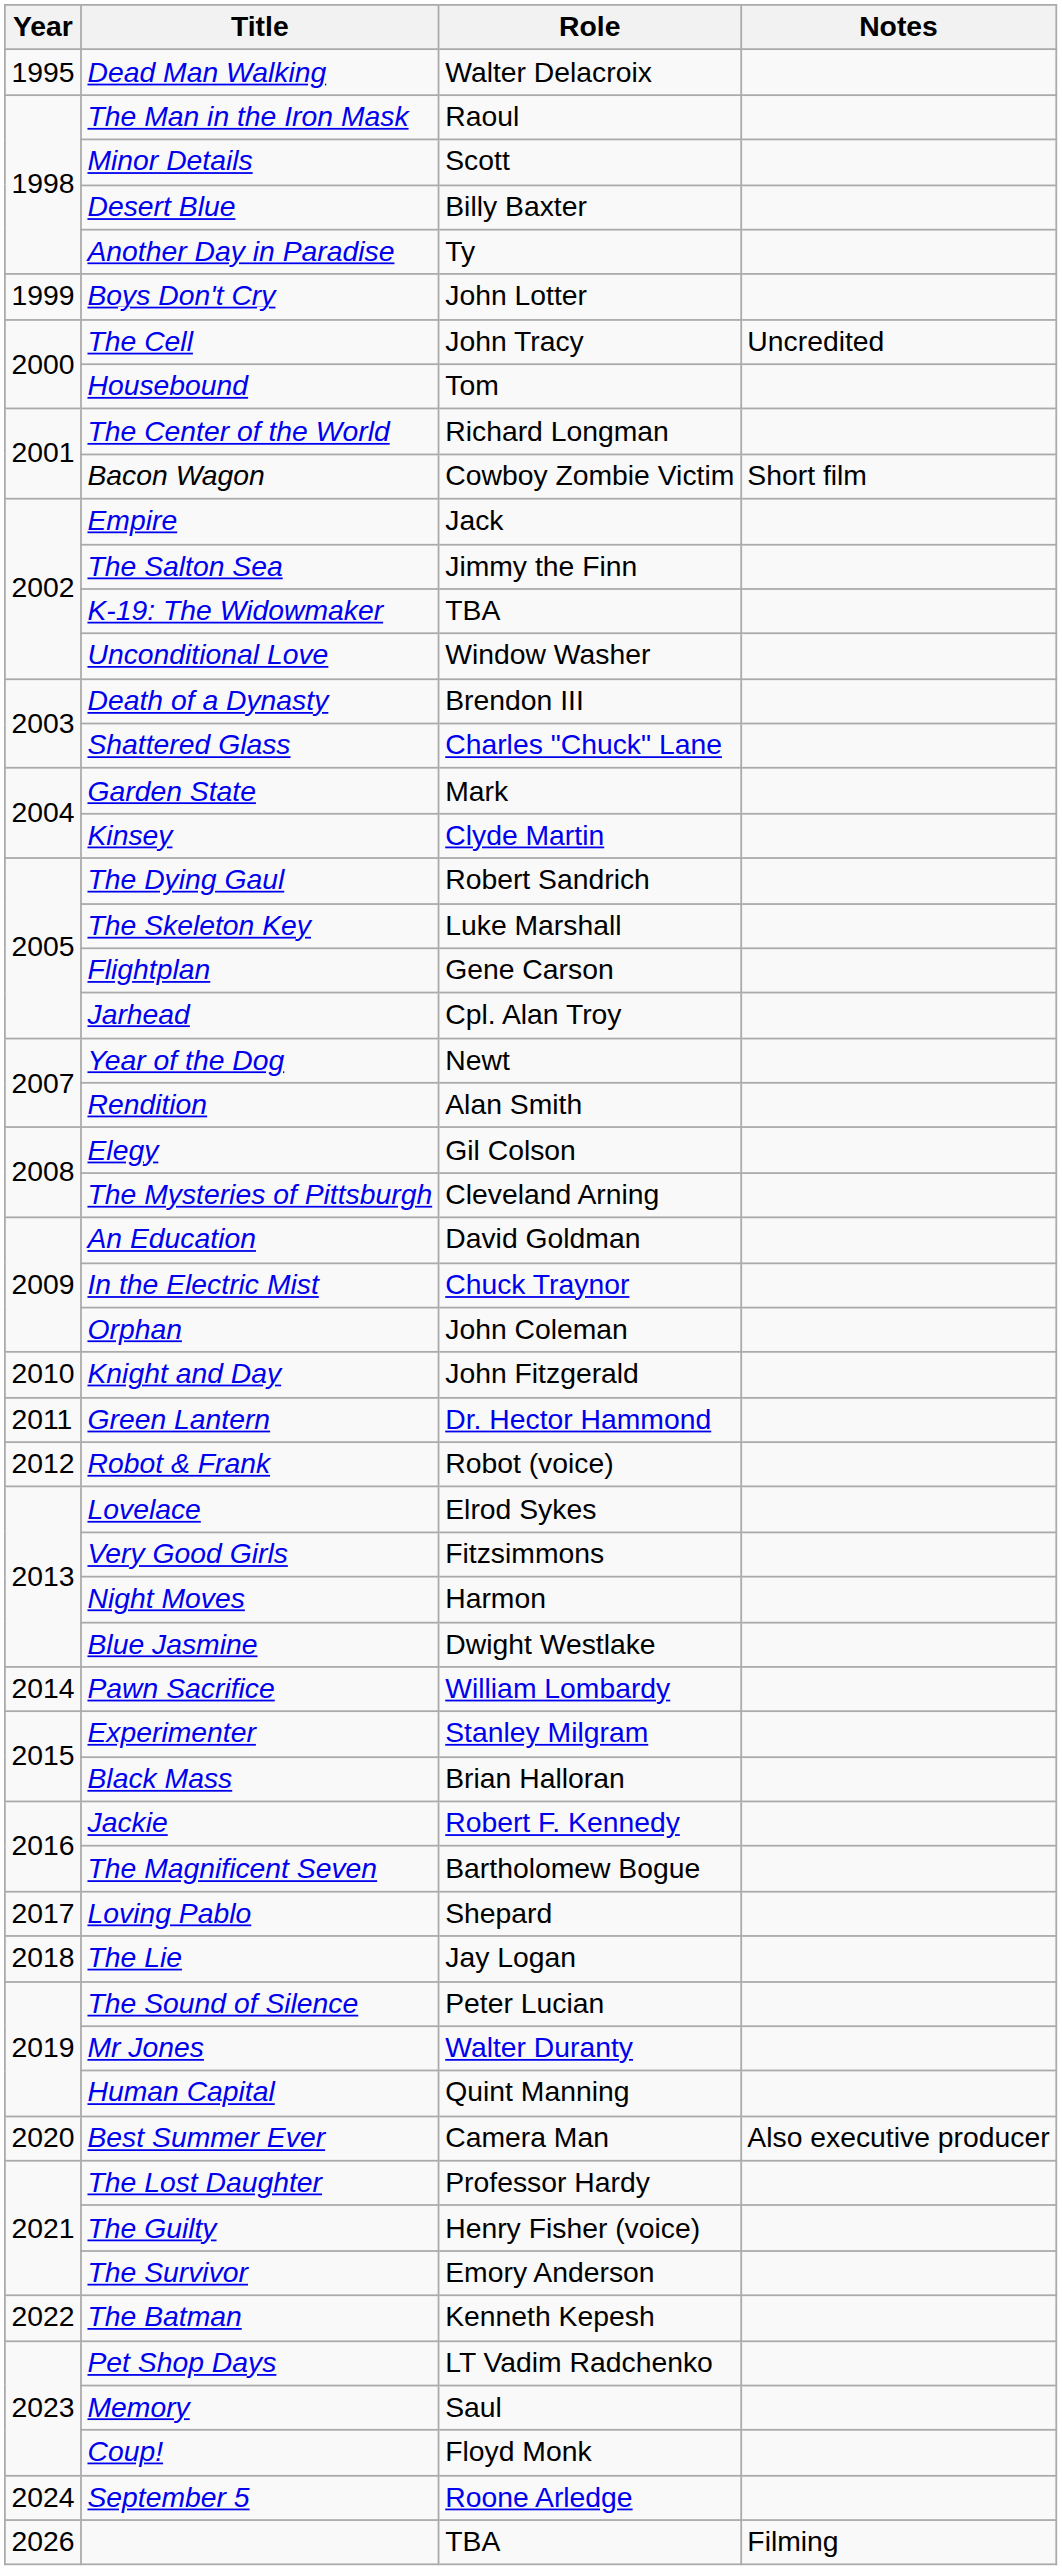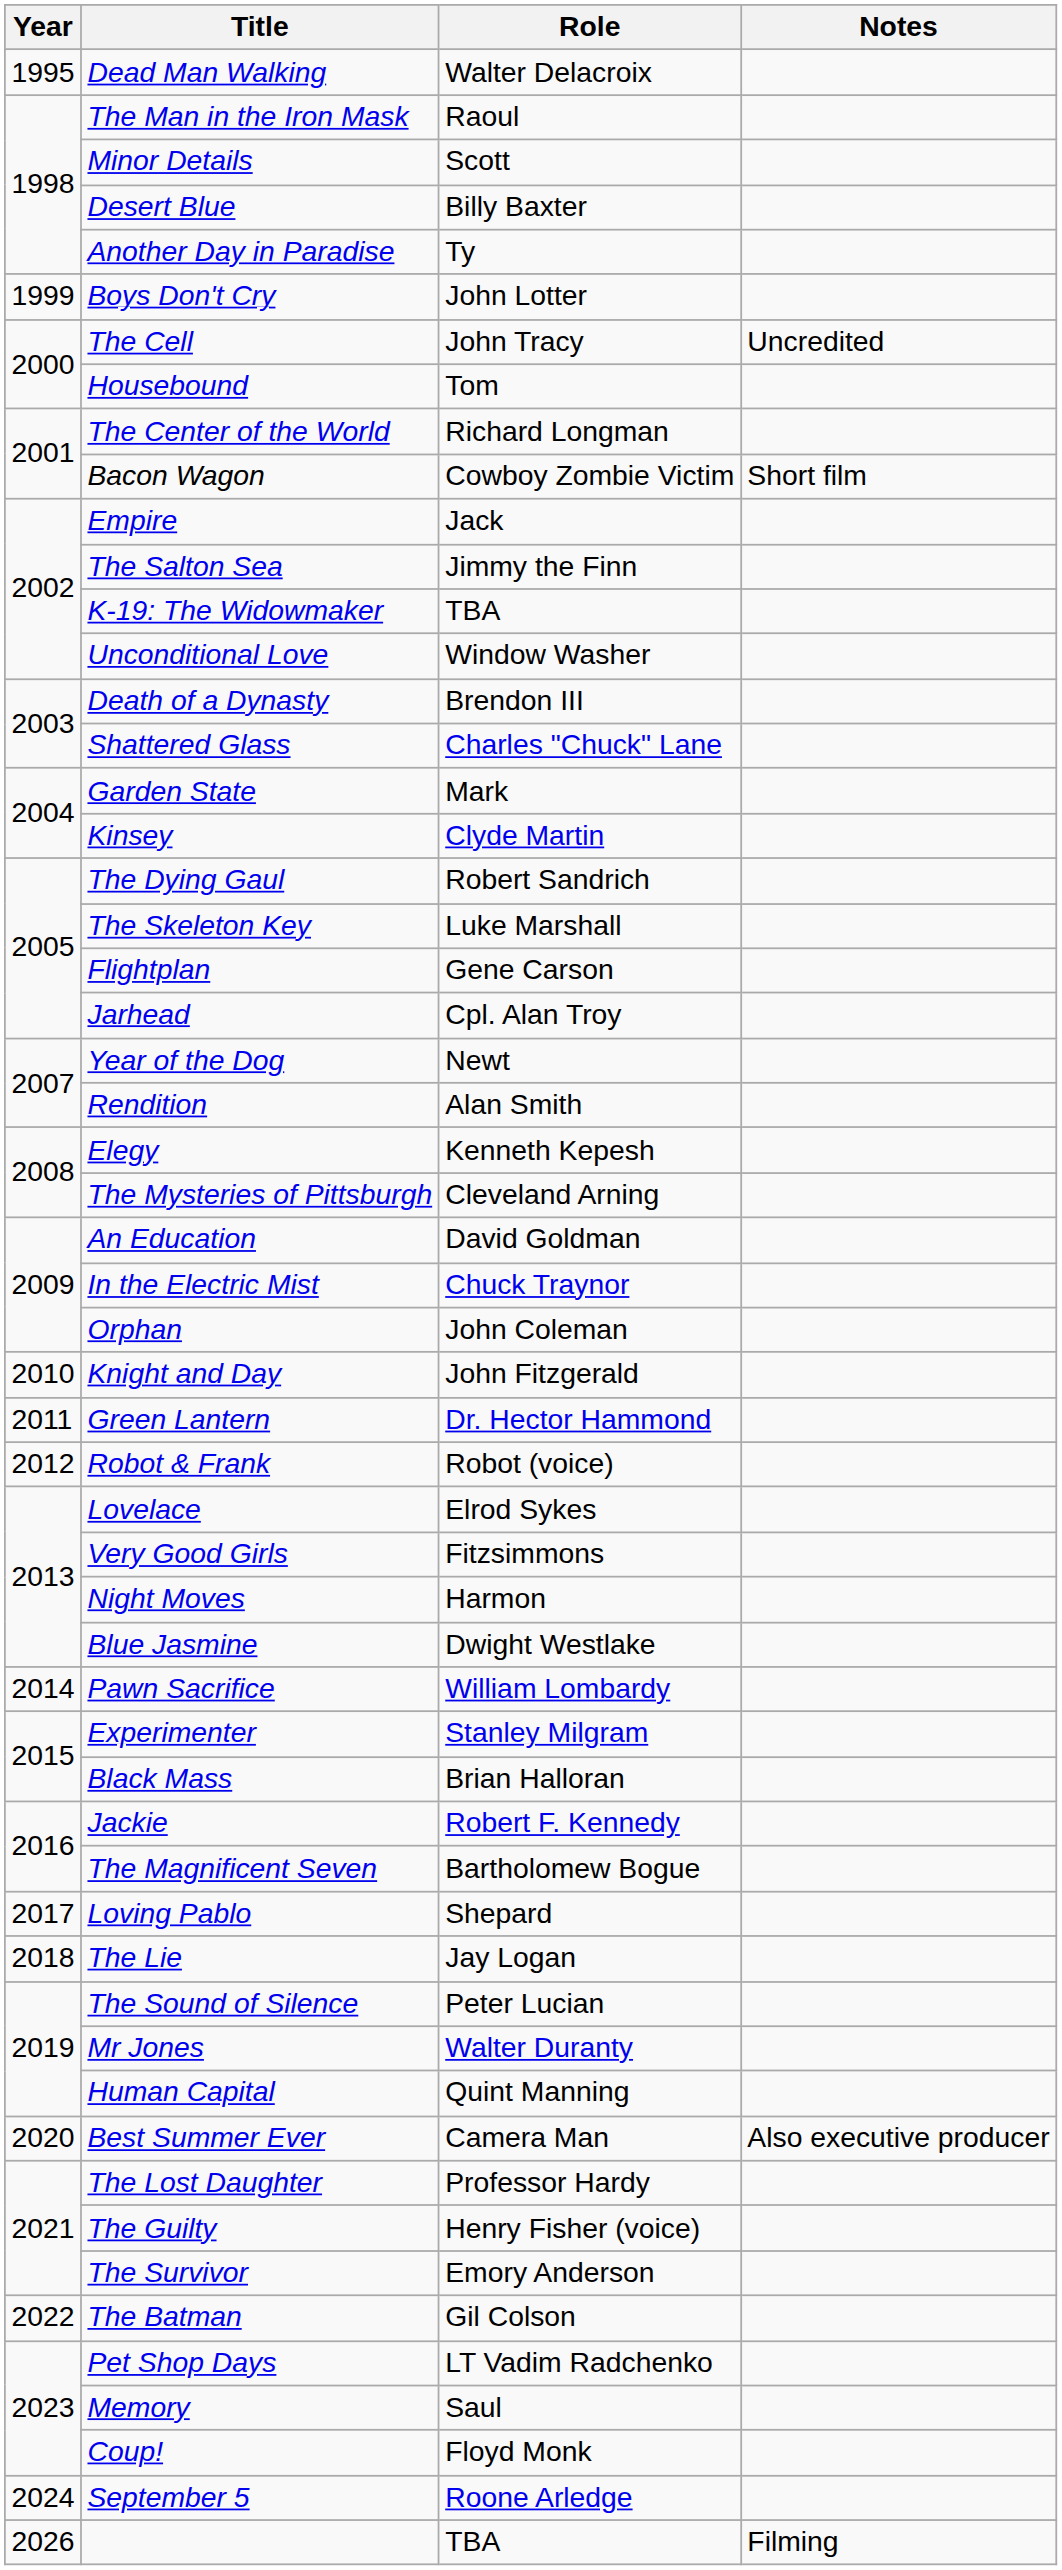 <table class="wikitable sortable">
 <tr>
 <th>Year</th>
 <th>Title</th>
 <th>Role</th>
 <th class=unsortable>Notes</th>
 </tr>
 <tr>
 <td>1995</td>
 <td><em><a href='#'>Dead Man Walking</a></em></td>
 <td>Walter Delacroix</td>
 <td></td>
 </tr>
 <tr>
 <td rowspan="4">1998</td>
 <td><em><a href='#'>The Man in the Iron Mask</a></em></td>
 <td>Raoul</td>
 <td></td>
 </tr>
 <tr>
 <td><em><a href='#'>Minor Details</a></em></td>
 <td>Scott</td>
 <td></td>
 </tr>
 <tr>
 <td><em><a href='#'>Desert Blue</a></em></td>
 <td>Billy Baxter</td>
 <td></td>
 </tr>
 <tr>
 <td><em><a href='#'>Another Day in Paradise</a></em></td>
 <td>Ty</td>
 <td></td>
 </tr>
 <tr>
 <td>1999</td>
 <td><em><a href='#'>Boys Don't Cry</a></em></td>
 <td>John Lotter</td>
 <td></td>
 </tr>
 <tr>
 <td rowspan="2">2000</td>
 <td><em><a href='#'>The Cell</a></em></td>
 <td>John Tracy</td>
 <td>Uncredited</td>
 </tr>
 <tr>
 <td><em><a href='#'>Housebound</a></em></td>
 <td>Tom</td>
 <td></td>
 </tr>
 <tr>
 <td rowspan="2">2001</td>
 <td><em><a href='#'>The Center of the World</a></em></td>
 <td>Richard Longman</td>
 <td></td>
 </tr>
 <tr>
 <td><em>Bacon Wagon</em></td>
 <td>Cowboy Zombie Victim</td>
 <td>Short film</td>
 </tr>
 <tr>
 <td rowspan="4">2002</td>
 <td><em><a href='#'>Empire</a></em></td>
 <td>Jack</td>
 <td></td>
 </tr>
 <tr>
 <td><em><a href='#'>The Salton Sea</a></em></td>
 <td>Jimmy the Finn</td>
 <td></td>
 </tr>
 <tr>
 <td><em><a href='#'>K-19: The Widowmaker</a></em></td>
 <td>TBA</td>
 <td></td>
 </tr>
 <tr>
 <td><em><a href='#'>Unconditional Love</a></em></td>
 <td>Window Washer</td>
 <td></td>
 </tr>
 <tr>
 <td rowspan="2">2003</td>
 <td><em><a href='#'>Death of a Dynasty</a></em></td>
 <td>Brendon III</td>
 <td></td>
 </tr>
 <tr>
 <td><em><a href='#'>Shattered Glass</a></em></td>
 <td><a href='#'>Charles "Chuck" Lane</a></td>
 <td></td>
 </tr>
 <tr>
 <td rowspan="2">2004</td>
 <td><em><a href='#'>Garden State</a></em></td>
 <td>Mark</td>
 <td></td>
 </tr>
 <tr>
 <td><em><a href='#'>Kinsey</a></em></td>
 <td><a href='#'>Clyde Martin</a></td>
 <td></td>
 </tr>
 <tr>
 <td rowspan="4">2005</td>
 <td><em><a href='#'>The Dying Gaul</a></em></td>
 <td>Robert Sandrich</td>
 <td></td>
 </tr>
 <tr>
 <td><em><a href='#'>The Skeleton Key</a></em></td>
 <td>Luke Marshall</td>
 <td></td>
 </tr>
 <tr>
 <td><em><a href='#'>Flightplan</a></em></td>
 <td>Gene Carson</td>
 <td></td>
 </tr>
 <tr>
 <td><em><a href='#'>Jarhead</a></em></td>
 <td>Cpl. Alan Troy</td>
 <td></td>
 </tr>
 <tr>
 <td rowspan="2">2007</td>
 <td><em><a href='#'>Year of the Dog</a></em></td>
 <td>Newt</td>
 <td></td>
 </tr>
 <tr>
 <td><em><a href='#'>Rendition</a></em></td>
 <td>Alan Smith</td>
 <td></td>
 </tr>
 <tr>
 <td rowspan="2">2008</td>
 <td><em><a href='#'>Elegy</a></em></td>
-<td>Gil Colson</td>
+<td>Kenneth Kepesh</td>
 <td></td>
 </tr>
 <tr>
 <td><em><a href='#'>The Mysteries of Pittsburgh</a></em></td>
 <td>Cleveland Arning</td>
 <td></td>
 </tr>
 <tr>
 <td rowspan="3">2009</td>
 <td><em><a href='#'>An Education</a></em></td>
 <td>David Goldman</td>
 <td></td>
 </tr>
 <tr>
 <td><em><a href='#'>In the Electric Mist</a></em></td>
 <td><a href='#'>Chuck Traynor</a></td>
 <td></td>
 </tr>
 <tr>
 <td><em><a href='#'>Orphan</a></em></td>
 <td>John Coleman</td>
 <td></td>
 </tr>
 <tr>
 <td>2010</td>
 <td><em><a href='#'>Knight and Day</a></em></td>
 <td>John Fitzgerald</td>
 <td></td>
 </tr>
 <tr>
 <td>2011</td>
 <td><em><a href='#'>Green Lantern</a></em></td>
 <td><a href='#'>Dr. Hector Hammond</a></td>
 <td></td>
 </tr>
 <tr>
 <td>2012</td>
 <td><em><a href='#'>Robot & Frank</a></em></td>
 <td>Robot (voice)</td>
 <td></td>
 </tr>
 <tr>
 <td rowspan="4">2013</td>
 <td><em><a href='#'>Lovelace</a></em></td>
 <td>Elrod Sykes</td>
 <td></td>
 </tr>
 <tr>
 <td><em><a href='#'>Very Good Girls</a></em></td>
 <td>Fitzsimmons</td>
 <td></td>
 </tr>
 <tr>
 <td><em><a href='#'>Night Moves</a></em></td>
 <td>Harmon</td>
 <td></td>
 </tr>
 <tr>
 <td><em><a href='#'>Blue Jasmine</a></em></td>
 <td>Dwight Westlake</td>
 <td></td>
 </tr>
 <tr>
 <td>2014</td>
 <td><em><a href='#'>Pawn Sacrifice</a></em></td>
 <td><a href='#'>William Lombardy</a></td>
 <td></td>
 </tr>
 <tr>
 <td rowspan="2">2015</td>
 <td><em><a href='#'>Experimenter</a></em></td>
 <td><a href='#'>Stanley Milgram</a></td>
 <td></td>
 </tr>
 <tr>
 <td><em><a href='#'>Black Mass</a></em></td>
 <td>Brian Halloran</td>
 <td></td>
 </tr>
 <tr>
 <td rowspan="2">2016</td>
 <td><em><a href='#'>Jackie</a></em></td>
 <td><a href='#'>Robert F. Kennedy</a></td>
 <td></td>
 </tr>
 <tr>
 <td><em><a href='#'>The Magnificent Seven</a></em></td>
 <td>Bartholomew Bogue</td>
 <td></td>
 </tr>
 <tr>
 <td>2017</td>
 <td><em><a href='#'>Loving Pablo</a></em></td>
 <td>Shepard</td>
 <td></td>
 </tr>
 <tr>
 <td>2018</td>
 <td><em><a href='#'>The Lie</a></em></td>
 <td>Jay Logan</td>
 <td></td>
 </tr>
 <tr>
 <td rowspan="3">2019</td>
 <td><em><a href='#'>The Sound of Silence</a></em></td>
 <td>Peter Lucian</td>
 <td></td>
 </tr>
 <tr>
 <td><em><a href='#'>Mr Jones</a></em></td>
 <td><a href='#'>Walter Duranty</a></td>
 <td></td>
 </tr>
 <tr>
 <td><em><a href='#'>Human Capital</a></em></td>
 <td>Quint Manning</td>
 <td></td>
 </tr>
 <tr>
 <td>2020</td>
 <td><em><a href='#'>Best Summer Ever</a></em></td>
 <td>Camera Man</td>
 <td>Also executive producer</td>
 </tr>
 <tr>
 <td rowspan="3">2021</td>
 <td><em><a href='#'>The Lost Daughter</a></em></td>
 <td>Professor Hardy</td>
 <td></td>
 </tr>
 <tr>
 <td><em><a href='#'>The Guilty</a></em></td>
 <td>Henry Fisher (voice)</td>
 <td></td>
 </tr>
 <tr>
 <td><em><a href='#'>The Survivor</a></em></td>
 <td>Emory Anderson</td>
 <td></td>
 </tr>
 <tr>
 <td>2022</td>
 <td><em><a href='#'>The Batman</a></em></td>
-<td>Kenneth Kepesh</td>
+<td>Gil Colson</td>
 <td></td>
 </tr>
 <tr>
 <td rowspan="3">2023</td>
 <td><em><a href='#'>Pet Shop Days</a></em></td>
 <td>LT Vadim Radchenko</td>
 <td></td>
 </tr>
 <tr>
 <td><em><a href='#'>Memory</a></em></td>
 <td>Saul</td>
 <td></td>
 </tr>
 <tr>
 <td><em><a href='#'>Coup!</a></em></td>
 <td>Floyd Monk</td>
 <td></td>
 </tr>
 <tr>
 <td>2024</td>
 <td><em><a href='#'>September 5</a></em></td>
 <td><a href='#'>Roone Arledge</a></td>
 <td></td>
 </tr>
 <tr>
 <td>2026</td>
 <td></td>
 <td>TBA</td>
 <td>Filming</td>
 </tr>
 </table>
